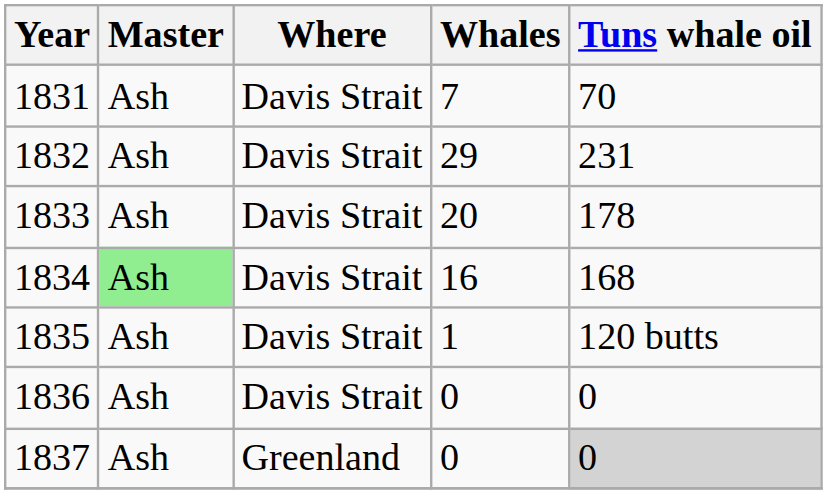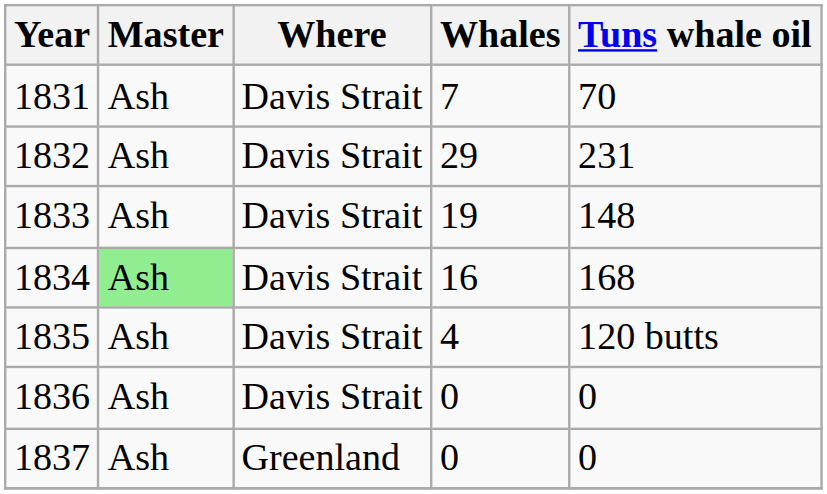 <table class="sortable wikitable">
 <tr>
 <th>Year</th>
 <th>Master</th>
 <th>Where</th>
 <th>Whales</th>
 <th><a href='#'>Tuns</a> whale oil</th>
 </tr>
 <tr>
 <td>1831</td>
 <td>Ash</td>
 <td>Davis Strait</td>
 <td>7</td>
 <td>70</td>
 </tr>
 <tr>
 <td>1832</td>
 <td>Ash</td>
 <td>Davis Strait</td>
 <td>29</td>
 <td>231</td>
 </tr>
 <tr>
 <td>1833</td>
 <td>Ash</td>
 <td>Davis Strait</td>
-<td>20</td>
-<td>178</td>
+<td>19</td>
+<td>148</td>
 </tr>
 <tr>
 <td>1834</td>
 <td style="background: lightgreen;">Ash</td>
 <td>Davis Strait</td>
 <td>16</td>
 <td>168</td>
 </tr>
 <tr>
 <td>1835</td>
 <td>Ash</td>
 <td>Davis Strait</td>
-<td>1</td>
+<td>4</td>
 <td>120 butts</td>
 </tr>
 <tr>
 <td>1836</td>
 <td>Ash</td>
 <td>Davis Strait</td>
 <td>0</td>
 <td>0</td>
 </tr>
 <tr>
 <td>1837</td>
 <td>Ash</td>
 <td>Greenland</td>
 <td>0</td>
-<td style="background: lightgrey;">0</td>
+<td>0</td>
 </tr>
 <tr>
 </tr>
 </table>
